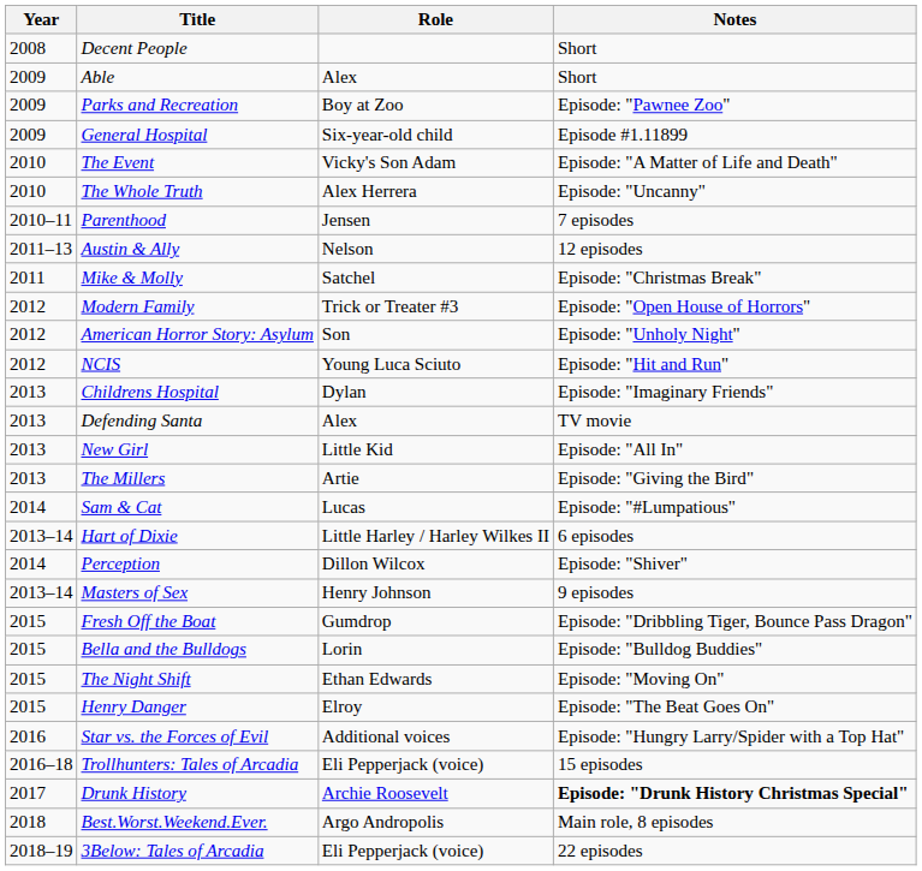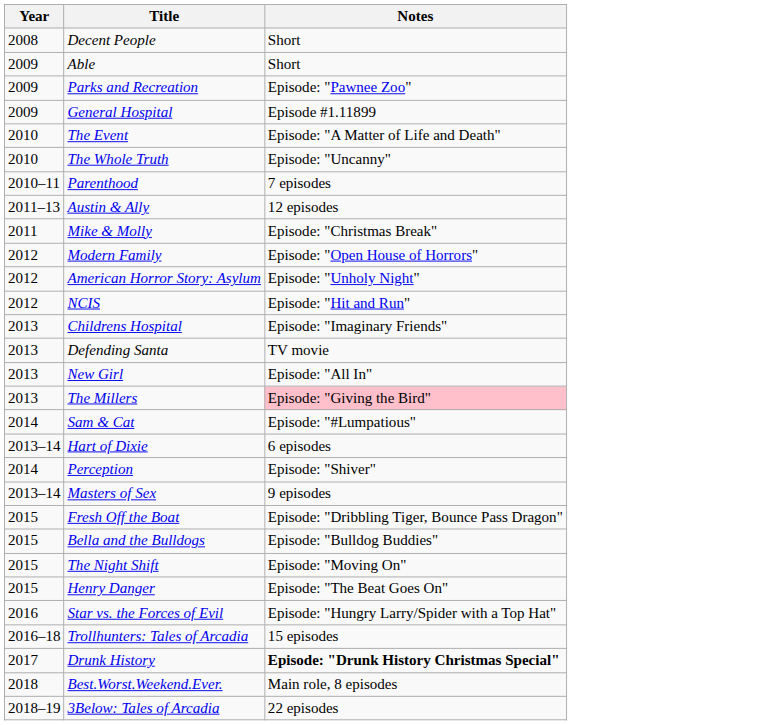 <table class="wikitable sortable">
 <tr>
 <th>Year</th>
 <th>Title</th>
-<th>Role</th>
 <th class="">Notes</th>
 </tr>
 <tr>
 <td>2008</td>
 <td><em>Decent People</em></td>
-<td></td>
 <td>Short</td>
 </tr>
 <tr>
 <td>2009</td>
 <td><em>Able</em></td>
-<td>Alex</td>
 <td>Short</td>
 </tr>
 <tr>
 <td>2009</td>
 <td><em><a href='#'>Parks and Recreation</a></em></td>
-<td>Boy at Zoo</td>
 <td>Episode: "<a href='#'>Pawnee Zoo</a>"</td>
 </tr>
 <tr>
 <td>2009</td>
 <td><em><a href='#'>General Hospital</a></em></td>
-<td>Six-year-old child</td>
 <td>Episode #1.11899</td>
 </tr>
 <tr>
 <td>2010</td>
 <td><em><a href='#'>The Event</a></em></td>
-<td>Vicky's Son Adam</td>
 <td>Episode: "A Matter of Life and Death"</td>
 </tr>
 <tr>
 <td>2010</td>
 <td><em><a href='#'>The Whole Truth</a></em></td>
-<td>Alex Herrera</td>
 <td>Episode: "Uncanny"</td>
 </tr>
 <tr>
 <td>2010–11</td>
 <td><em><a href='#'>Parenthood</a></em></td>
-<td>Jensen</td>
 <td>7 episodes</td>
 </tr>
 <tr>
 <td>2011–13</td>
 <td><em><a href='#'>Austin & Ally</a></em></td>
-<td>Nelson</td>
 <td>12 episodes</td>
 </tr>
 <tr>
 <td>2011</td>
 <td><em><a href='#'>Mike & Molly</a></em></td>
-<td>Satchel</td>
 <td>Episode: "Christmas Break"</td>
 </tr>
 <tr>
 <td>2012</td>
 <td><em><a href='#'>Modern Family</a></em></td>
-<td>Trick or Treater #3</td>
 <td>Episode: "<a href='#'>Open House of Horrors</a>"</td>
 </tr>
 <tr>
 <td>2012</td>
 <td><em><a href='#'>American Horror Story: Asylum</a></em></td>
-<td>Son</td>
 <td>Episode: "<a href='#'>Unholy Night</a>"</td>
 </tr>
 <tr>
 <td>2012</td>
 <td><em><a href='#'>NCIS</a></em></td>
-<td>Young Luca Sciuto</td>
 <td>Episode: "<a href='#'>Hit and Run</a>"</td>
 </tr>
 <tr>
 <td>2013</td>
 <td><em><a href='#'>Childrens Hospital</a></em></td>
-<td>Dylan</td>
 <td>Episode: "Imaginary Friends"</td>
 </tr>
 <tr>
 <td>2013</td>
 <td><em>Defending Santa</em></td>
-<td>Alex</td>
 <td>TV movie</td>
 </tr>
 <tr>
 <td>2013</td>
 <td><em><a href='#'>New Girl</a></em></td>
-<td>Little Kid</td>
 <td>Episode: "All In"</td>
 </tr>
 <tr>
 <td>2013</td>
 <td><em><a href='#'>The Millers</a></em></td>
-<td>Artie</td>
-<td>Episode: "Giving the Bird"</td>
+<td style="background: pink;">Episode: "Giving the Bird"</td>
 </tr>
 <tr>
 <td>2014</td>
 <td><em><a href='#'>Sam & Cat</a></em></td>
-<td>Lucas</td>
 <td>Episode: "#Lumpatious"</td>
 </tr>
 <tr>
 <td>2013–14</td>
 <td><em><a href='#'>Hart of Dixie</a></em></td>
-<td>Little Harley / Harley Wilkes II</td>
 <td>6 episodes</td>
 </tr>
 <tr>
 <td>2014</td>
 <td><em><a href='#'>Perception</a></em></td>
-<td>Dillon Wilcox</td>
 <td>Episode: "Shiver"</td>
 </tr>
 <tr>
 <td>2013–14</td>
 <td><em><a href='#'>Masters of Sex</a></em></td>
-<td>Henry Johnson</td>
 <td>9 episodes</td>
 </tr>
 <tr>
 <td>2015</td>
 <td><em><a href='#'>Fresh Off the Boat</a></em></td>
-<td>Gumdrop</td>
 <td>Episode: "Dribbling Tiger, Bounce Pass Dragon"</td>
 </tr>
 <tr>
 <td>2015</td>
 <td><em><a href='#'>Bella and the Bulldogs</a></em></td>
-<td>Lorin</td>
 <td>Episode: "Bulldog Buddies"</td>
 </tr>
 <tr>
 <td>2015</td>
 <td><em><a href='#'>The Night Shift</a></em></td>
-<td>Ethan Edwards</td>
 <td>Episode: "Moving On"</td>
 </tr>
 <tr>
 <td>2015</td>
 <td><em><a href='#'>Henry Danger</a></em></td>
-<td>Elroy</td>
 <td>Episode: "The Beat Goes On"</td>
 </tr>
 <tr>
 <td>2016</td>
 <td><em><a href='#'>Star vs. the Forces of Evil</a></em></td>
-<td>Additional voices</td>
 <td>Episode: "Hungry Larry/Spider with a Top Hat"</td>
 </tr>
 <tr>
 <td>2016–18</td>
 <td><em><a href='#'>Trollhunters: Tales of Arcadia</a></em></td>
-<td>Eli Pepperjack (voice)</td>
 <td>15 episodes</td>
 </tr>
 <tr>
 <td>2017</td>
 <td><em><a href='#'>Drunk History</a></em></td>
-<td><a href='#'>Archie Roosevelt</a></td>
 <td><strong>Episode: "Drunk History Christmas Special"</strong></td>
 </tr>
 <tr>
 <td>2018</td>
 <td><em><a href='#'>Best.Worst.Weekend.Ever.</a></em></td>
-<td>Argo Andropolis</td>
 <td>Main role, 8 episodes</td>
 </tr>
 <tr>
 <td>2018–19</td>
 <td><em><a href='#'>3Below: Tales of Arcadia</a></em></td>
-<td>Eli Pepperjack (voice)</td>
 <td>22 episodes</td>
 </tr>
 </table>
